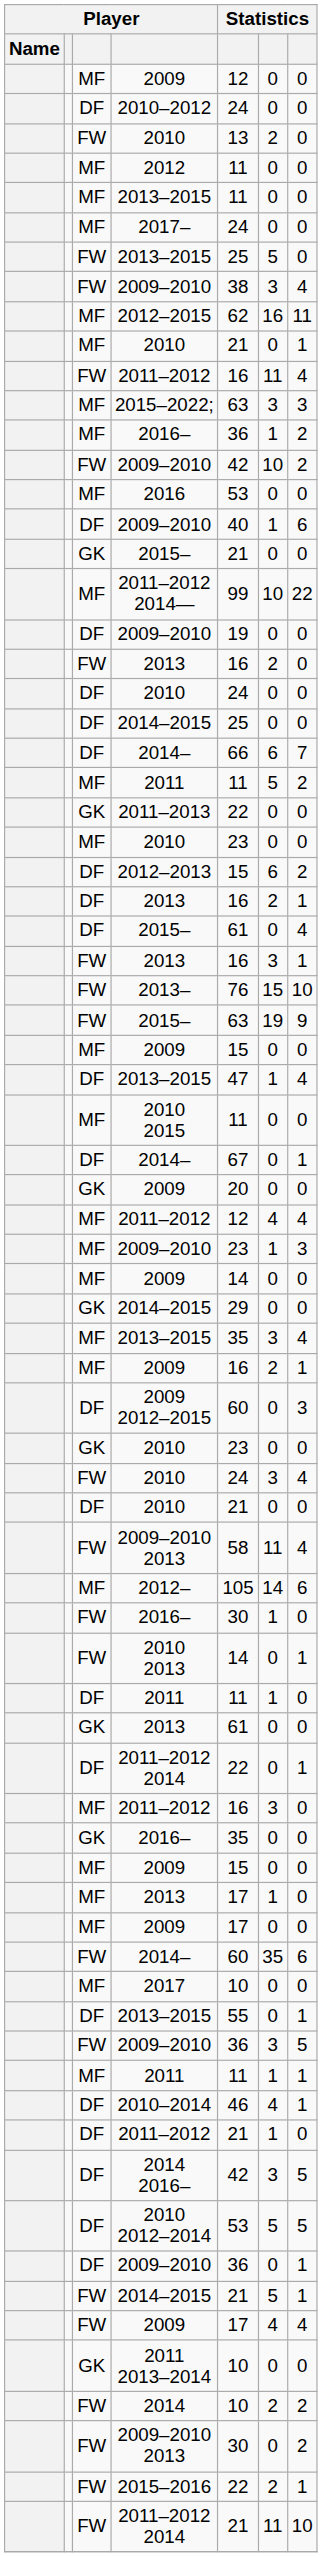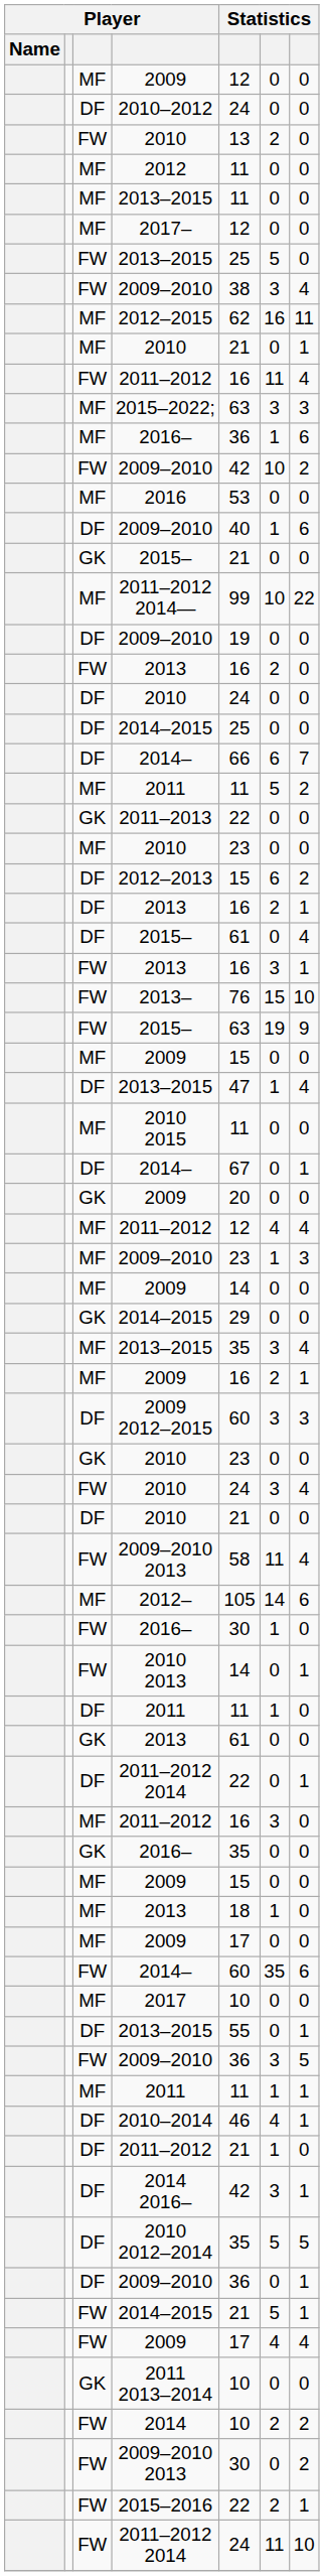 <table class="wikitable plainrowheaders sortable" style="text-align:center;">
 <tr>
 <th colspan=4 scope="colgroup">Player</th>
 <th colspan=5 scope="colgroup">Statistics</th>
 </tr>
 <tr>
 <th scope="col">Name</th>
 <th scope="col"></th>
 <th scope="col"></th>
 <th scope="col"></th>
 <th scope="col"></th>
 <th scope="col"></th>
 <th scope="col"></th>
 </tr>
 <tr>
 <th scope="row"></th>
 <td></td>
 <td>MF</td>
 <td>2009</td>
 <td>12</td>
 <td>0</td>
 <td>0</td>
 </tr>
 <tr>
 <th scope="row"></th>
 <td></td>
 <td>DF</td>
 <td>2010–2012</td>
 <td>24</td>
 <td>0</td>
 <td>0</td>
 </tr>
 <tr>
 <th scope="row"></th>
 <td></td>
 <td>FW</td>
 <td>2010</td>
 <td>13</td>
 <td>2</td>
 <td>0</td>
 </tr>
 <tr>
 <th scope="row"></th>
 <td></td>
 <td>MF</td>
 <td>2012</td>
 <td>11</td>
 <td>0</td>
 <td>0</td>
 </tr>
 <tr>
 <th scope="row"></th>
 <td></td>
 <td>MF</td>
 <td>2013–2015</td>
 <td>11</td>
 <td>0</td>
 <td>0</td>
 </tr>
 <tr>
 <th scope="row"></th>
 <td></td>
 <td>MF</td>
 <td>2017–</td>
-<td>24</td>
+<td>12</td>
 <td>0</td>
 <td>0</td>
 </tr>
 <tr>
 <th scope="row"></th>
 <td></td>
 <td>FW</td>
 <td>2013–2015</td>
 <td>25</td>
 <td>5</td>
 <td>0</td>
 </tr>
 <tr>
 <th scope="row"></th>
 <td></td>
 <td>FW</td>
 <td>2009–2010</td>
 <td>38</td>
 <td>3</td>
 <td>4</td>
 </tr>
 <tr>
 <th scope="row"></th>
 <td></td>
 <td>MF</td>
 <td>2012–2015</td>
 <td>62</td>
 <td>16</td>
 <td>11</td>
 </tr>
 <tr>
 <th scope="row"></th>
 <td></td>
 <td>MF</td>
 <td>2010</td>
 <td>21</td>
 <td>0</td>
 <td>1</td>
 </tr>
 <tr>
 <th scope="row"></th>
 <td></td>
 <td>FW</td>
 <td>2011–2012</td>
 <td>16</td>
 <td>11</td>
 <td>4</td>
 </tr>
 <tr>
 <th scope="row"></th>
 <td></td>
 <td>MF</td>
 <td>2015–2022;</td>
 <td>63</td>
 <td>3</td>
 <td>3</td>
 </tr>
 <tr>
 <th scope="row"></th>
 <td></td>
 <td>MF</td>
 <td>2016–</td>
 <td>36</td>
 <td>1</td>
-<td>2</td>
+<td>6</td>
 </tr>
 <tr>
 <th scope="row"></th>
 <td></td>
 <td>FW</td>
 <td>2009–2010</td>
 <td>42</td>
 <td>10</td>
 <td>2</td>
 </tr>
 <tr>
 <th scope="row"></th>
 <td></td>
 <td>MF</td>
 <td>2016</td>
 <td>53</td>
 <td>0</td>
 <td>0</td>
 </tr>
 <tr>
 <th scope="row"></th>
 <td></td>
 <td>DF</td>
 <td>2009–2010</td>
 <td>40</td>
 <td>1</td>
 <td>6</td>
 </tr>
 <tr>
 <th scope="row"></th>
 <td></td>
 <td>GK</td>
 <td>2015–</td>
 <td>21</td>
 <td>0</td>
 <td>0</td>
 </tr>
 <tr>
 <th scope="row"></th>
 <td></td>
 <td>MF</td>
 <td>2011–2012<br>2014—</td>
 <td>99</td>
 <td>10</td>
 <td>22</td>
 </tr>
 <tr>
 <th scope="row"></th>
 <td></td>
 <td>DF</td>
 <td>2009–2010</td>
 <td>19</td>
 <td>0</td>
 <td>0</td>
 </tr>
 <tr>
 <th scope="row"></th>
 <td></td>
 <td>FW</td>
 <td>2013</td>
 <td>16</td>
 <td>2</td>
 <td>0</td>
 </tr>
 <tr>
 <th scope="row"></th>
 <td></td>
 <td>DF</td>
 <td>2010</td>
 <td>24</td>
 <td>0</td>
 <td>0</td>
 </tr>
 <tr>
 <th scope="row"></th>
 <td></td>
 <td>DF</td>
 <td>2014–2015</td>
 <td>25</td>
 <td>0</td>
 <td>0</td>
 </tr>
 <tr>
 <th scope="row"></th>
 <td></td>
 <td>DF</td>
 <td>2014–</td>
 <td>66</td>
 <td>6</td>
 <td>7</td>
 </tr>
 <tr>
 <th scope="row"></th>
 <td></td>
 <td>MF</td>
 <td>2011</td>
 <td>11</td>
 <td>5</td>
 <td>2</td>
 </tr>
 <tr>
 <th scope="row"></th>
 <td></td>
 <td>GK</td>
 <td>2011–2013</td>
 <td>22</td>
 <td>0</td>
 <td>0</td>
 </tr>
 <tr>
 <th scope="row"></th>
 <td></td>
 <td>MF</td>
 <td>2010</td>
 <td>23</td>
 <td>0</td>
 <td>0</td>
 </tr>
 <tr>
 <th scope="row"></th>
 <td></td>
 <td>DF</td>
 <td>2012–2013</td>
 <td>15</td>
 <td>6</td>
 <td>2</td>
 </tr>
 <tr>
 <th scope="row"></th>
 <td></td>
 <td>DF</td>
 <td>2013</td>
 <td>16</td>
 <td>2</td>
 <td>1</td>
 </tr>
 <tr>
 <th scope="row"></th>
 <td></td>
 <td>DF</td>
 <td>2015–</td>
 <td>61</td>
 <td>0</td>
 <td>4</td>
 </tr>
 <tr>
 <th scope="row"></th>
 <td></td>
 <td>FW</td>
 <td>2013</td>
 <td>16</td>
 <td>3</td>
 <td>1</td>
 </tr>
 <tr>
 <th scope="row"></th>
 <td></td>
 <td>FW</td>
 <td>2013–</td>
 <td>76</td>
 <td>15</td>
 <td>10</td>
 </tr>
 <tr>
 <th scope="row"></th>
 <td></td>
 <td>FW</td>
 <td>2015–</td>
 <td>63</td>
 <td>19</td>
 <td>9</td>
 </tr>
 <tr>
 <th scope="row"></th>
 <td></td>
 <td>MF</td>
 <td>2009</td>
 <td>15</td>
 <td>0</td>
 <td>0</td>
 </tr>
 <tr>
 <th scope="row"></th>
 <td></td>
 <td>DF</td>
 <td>2013–2015</td>
 <td>47</td>
 <td>1</td>
 <td>4</td>
 </tr>
 <tr>
 <th scope="row"></th>
 <td></td>
 <td>MF</td>
 <td>2010<br>2015</td>
 <td>11</td>
 <td>0</td>
 <td>0</td>
 </tr>
 <tr>
 <th scope="row"></th>
 <td></td>
 <td>DF</td>
 <td>2014–</td>
 <td>67</td>
 <td>0</td>
 <td>1</td>
 </tr>
 <tr>
 <th scope="row"></th>
 <td></td>
 <td>GK</td>
 <td>2009</td>
 <td>20</td>
 <td>0</td>
 <td>0</td>
 </tr>
 <tr>
 <th scope="row"></th>
 <td></td>
 <td>MF</td>
 <td>2011–2012</td>
 <td>12</td>
 <td>4</td>
 <td>4</td>
 </tr>
 <tr>
 <th scope="row"></th>
 <td></td>
 <td>MF</td>
 <td>2009–2010</td>
 <td>23</td>
 <td>1</td>
 <td>3</td>
 </tr>
 <tr>
 <th scope="row"></th>
 <td></td>
 <td>MF</td>
 <td>2009</td>
 <td>14</td>
 <td>0</td>
 <td>0</td>
 </tr>
 <tr>
 <th scope="row"></th>
 <td></td>
 <td>GK</td>
 <td>2014–2015</td>
 <td>29</td>
 <td>0</td>
 <td>0</td>
 </tr>
 <tr>
 <th scope="row"></th>
 <td></td>
 <td>MF</td>
 <td>2013–2015</td>
 <td>35</td>
 <td>3</td>
 <td>4</td>
 </tr>
 <tr>
 <th scope="row"></th>
 <td></td>
 <td>MF</td>
 <td>2009</td>
 <td>16</td>
 <td>2</td>
 <td>1</td>
 </tr>
 <tr>
 <th scope="row"></th>
 <td></td>
 <td>DF</td>
 <td>2009<br>2012–2015</td>
 <td>60</td>
-<td>0</td>
+<td>3</td>
 <td>3</td>
 </tr>
 <tr>
 <th scope="row"></th>
 <td></td>
 <td>GK</td>
 <td>2010</td>
 <td>23</td>
 <td>0</td>
 <td>0</td>
 </tr>
 <tr>
 <th scope="row"></th>
 <td></td>
 <td>FW</td>
 <td>2010</td>
 <td>24</td>
 <td>3</td>
 <td>4</td>
 </tr>
 <tr>
 <th scope="row"></th>
 <td></td>
 <td>DF</td>
 <td>2010</td>
 <td>21</td>
 <td>0</td>
 <td>0</td>
 </tr>
 <tr>
 <th scope="row"></th>
 <td></td>
 <td>FW</td>
 <td>2009–2010<br>2013</td>
 <td>58</td>
 <td>11</td>
 <td>4</td>
 </tr>
 <tr>
 <th scope="row"></th>
 <td></td>
 <td>MF</td>
 <td>2012–</td>
 <td>105</td>
 <td>14</td>
 <td>6</td>
 </tr>
 <tr>
 <th scope="row"></th>
 <td></td>
 <td>FW</td>
 <td>2016–</td>
 <td>30</td>
 <td>1</td>
 <td>0</td>
 </tr>
 <tr>
 <th scope="row"></th>
 <td></td>
 <td>FW</td>
 <td>2010<br>2013</td>
 <td>14</td>
 <td>0</td>
 <td>1</td>
 </tr>
 <tr>
 <th scope="row"></th>
 <td></td>
 <td>DF</td>
 <td>2011</td>
 <td>11</td>
 <td>1</td>
 <td>0</td>
 </tr>
 <tr>
 <th scope="row"></th>
 <td></td>
 <td>GK</td>
 <td>2013</td>
 <td>61</td>
 <td>0</td>
 <td>0</td>
 </tr>
 <tr>
 <th scope="row"></th>
 <td></td>
 <td>DF</td>
 <td>2011–2012<br>2014</td>
 <td>22</td>
 <td>0</td>
 <td>1</td>
 </tr>
 <tr>
 <th scope="row"></th>
 <td></td>
 <td>MF</td>
 <td>2011–2012</td>
 <td>16</td>
 <td>3</td>
 <td>0</td>
 </tr>
 <tr>
 <th scope="row"></th>
 <td></td>
 <td>GK</td>
 <td>2016–</td>
 <td>35</td>
 <td>0</td>
 <td>0</td>
 </tr>
 <tr>
 <th scope="row"></th>
 <td></td>
 <td>MF</td>
 <td>2009</td>
 <td>15</td>
 <td>0</td>
 <td>0</td>
 </tr>
 <tr>
 <th scope="row"></th>
 <td></td>
 <td>MF</td>
 <td>2013</td>
-<td>17</td>
+<td>18</td>
 <td>1</td>
 <td>0</td>
 </tr>
 <tr>
 <th scope="row"></th>
 <td></td>
 <td>MF</td>
 <td>2009</td>
 <td>17</td>
 <td>0</td>
 <td>0</td>
 </tr>
 <tr>
 <th scope="row"></th>
 <td></td>
 <td>FW</td>
 <td>2014–</td>
 <td>60</td>
 <td>35</td>
 <td>6</td>
 </tr>
 <tr>
 <th scope="row"></th>
 <td></td>
 <td>MF</td>
 <td>2017</td>
 <td>10</td>
 <td>0</td>
 <td>0</td>
 </tr>
 <tr>
 <th scope="row"></th>
 <td></td>
 <td>DF</td>
 <td>2013–2015</td>
 <td>55</td>
 <td>0</td>
 <td>1</td>
 </tr>
 <tr>
 <th scope="row"></th>
 <td></td>
 <td>FW</td>
 <td>2009–2010</td>
 <td>36</td>
 <td>3</td>
 <td>5</td>
 </tr>
 <tr>
 <th scope="row"></th>
 <td></td>
 <td>MF</td>
 <td>2011</td>
 <td>11</td>
 <td>1</td>
 <td>1</td>
 </tr>
 <tr>
 <th scope="row"></th>
 <td></td>
 <td>DF</td>
 <td>2010–2014</td>
 <td>46</td>
 <td>4</td>
 <td>1</td>
 </tr>
 <tr>
 <th scope="row"></th>
 <td></td>
 <td>DF</td>
 <td>2011–2012</td>
 <td>21</td>
 <td>1</td>
 <td>0</td>
 </tr>
 <tr>
 <th scope="row"></th>
 <td></td>
 <td>DF</td>
 <td>2014<br>2016–</td>
 <td>42</td>
 <td>3</td>
-<td>5</td>
+<td>1</td>
 </tr>
 <tr>
 <th scope="row"></th>
 <td></td>
 <td>DF</td>
 <td>2010<br>2012–2014</td>
-<td>53</td>
+<td>35</td>
 <td>5</td>
 <td>5</td>
 </tr>
 <tr>
 <th scope="row"></th>
 <td></td>
 <td>DF</td>
 <td>2009–2010</td>
 <td>36</td>
 <td>0</td>
 <td>1</td>
 </tr>
 <tr>
 <th scope="row"></th>
 <td></td>
 <td>FW</td>
 <td>2014–2015</td>
 <td>21</td>
 <td>5</td>
 <td>1</td>
 </tr>
 <tr>
 <th scope="row"></th>
 <td></td>
 <td>FW</td>
 <td>2009</td>
 <td>17</td>
 <td>4</td>
 <td>4</td>
 </tr>
 <tr>
 <th scope="row"></th>
 <td></td>
 <td>GK</td>
 <td>2011<br>2013–2014</td>
 <td>10</td>
 <td>0</td>
 <td>0</td>
 </tr>
 <tr>
 <th scope="row"></th>
 <td></td>
 <td>FW</td>
 <td>2014</td>
 <td>10</td>
 <td>2</td>
 <td>2</td>
 </tr>
 <tr>
 <th scope="row"></th>
 <td></td>
 <td>FW</td>
 <td>2009–2010<br>2013</td>
 <td>30</td>
 <td>0</td>
 <td>2</td>
 </tr>
 <tr>
 <th scope="row"></th>
 <td></td>
 <td>FW</td>
 <td>2015–2016</td>
 <td>22</td>
 <td>2</td>
 <td>1</td>
 </tr>
 <tr>
 <th scope="row"></th>
 <td></td>
 <td>FW</td>
 <td>2011–2012<br>2014</td>
-<td>21</td>
+<td>24</td>
 <td>11</td>
 <td>10</td>
 </tr>
 <tr>
 </tr>
 </table>
